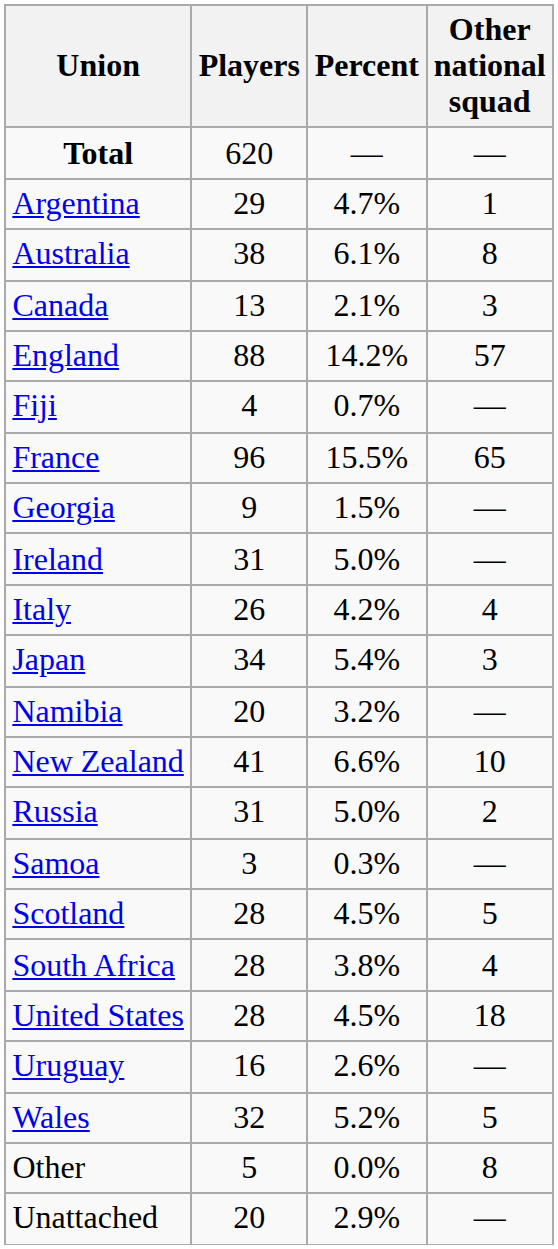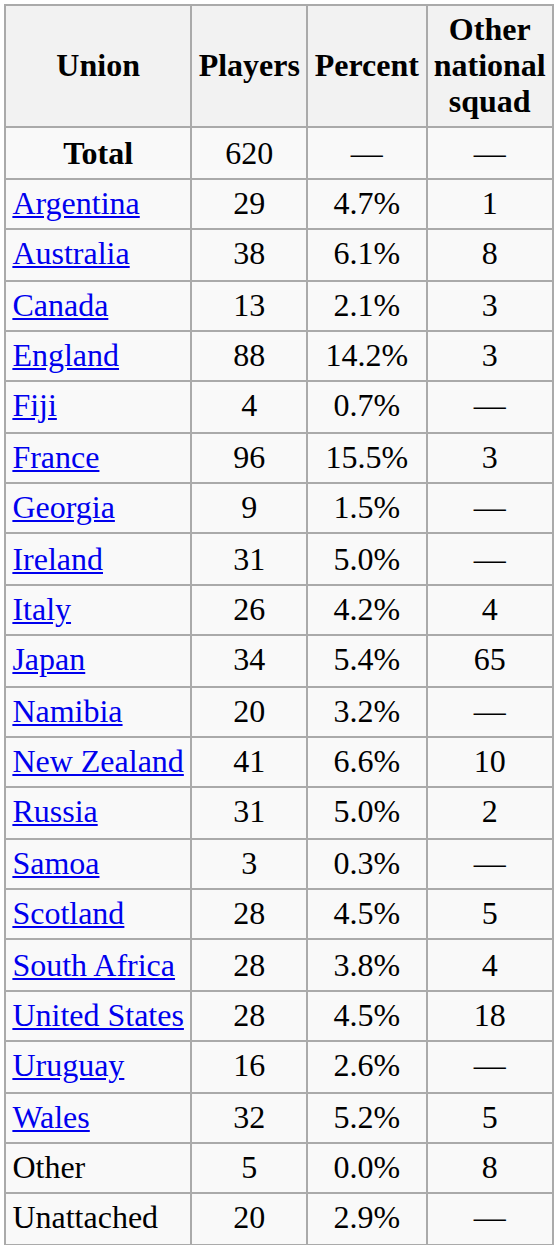 <table class="wikitable sortable" style="text-align:center">
 <tr>
 <th>Union</th>
 <th>Players</th>
 <th>Percent</th>
 <th>Other<br>national<br>squad</th>
 </tr>
 <tr>
 <td><strong>Total</strong></td>
 <td>620</td>
 <td>—</td>
 <td>—</td>
 </tr>
 <tr>
 <td align="left"> <a href='#'>Argentina</a></td>
 <td>29</td>
 <td>4.7%</td>
 <td>1</td>
 </tr>
 <tr>
 <td align="left"> <a href='#'>Australia</a></td>
 <td>38</td>
 <td>6.1%</td>
 <td>8</td>
 </tr>
 <tr>
 <td align="left"> <a href='#'>Canada</a></td>
 <td>13</td>
 <td>2.1%</td>
 <td>3</td>
 </tr>
 <tr>
 <td align="left"> <a href='#'>England</a></td>
 <td>88</td>
 <td>14.2%</td>
-<td>57</td>
+<td>3</td>
 </tr>
 <tr>
 <td align="left"> <a href='#'>Fiji</a></td>
 <td>4</td>
 <td>0.7%</td>
 <td>—</td>
 </tr>
 <tr>
 <td align="left"> <a href='#'>France</a></td>
 <td>96</td>
 <td>15.5%</td>
-<td>65</td>
+<td>3</td>
 </tr>
 <tr>
 <td align="left"> <a href='#'>Georgia</a></td>
 <td>9</td>
 <td>1.5%</td>
 <td>—</td>
 </tr>
 <tr>
 <td align="left"> <a href='#'>Ireland</a></td>
 <td>31</td>
 <td>5.0%</td>
 <td>—</td>
 </tr>
 <tr>
 <td align="left"> <a href='#'>Italy</a></td>
 <td>26</td>
 <td>4.2%</td>
 <td>4</td>
 </tr>
 <tr>
 <td align="left"> <a href='#'>Japan</a></td>
 <td>34</td>
 <td>5.4%</td>
-<td>3</td>
+<td>65</td>
 </tr>
 <tr>
 <td align="left"> <a href='#'>Namibia</a></td>
 <td>20</td>
 <td>3.2%</td>
 <td>—</td>
 </tr>
 <tr>
 <td align="left"> <a href='#'>New Zealand</a></td>
 <td>41</td>
 <td>6.6%</td>
 <td>10</td>
 </tr>
 <tr>
 <td align="left"> <a href='#'>Russia</a></td>
 <td>31</td>
 <td>5.0%</td>
 <td>2</td>
 </tr>
 <tr>
 <td align="left"> <a href='#'>Samoa</a></td>
 <td>3</td>
 <td>0.3%</td>
 <td>—</td>
 </tr>
 <tr>
 <td align="left"> <a href='#'>Scotland</a></td>
 <td>28</td>
 <td>4.5%</td>
 <td>5</td>
 </tr>
 <tr>
 <td align="left"> <a href='#'>South Africa</a></td>
 <td>28</td>
 <td>3.8%</td>
 <td>4</td>
 </tr>
 <tr>
 <td align="left"> <a href='#'>United States</a></td>
 <td>28</td>
 <td>4.5%</td>
 <td>18</td>
 </tr>
 <tr>
 <td align="left"> <a href='#'>Uruguay</a></td>
 <td>16</td>
 <td>2.6%</td>
 <td>—</td>
 </tr>
 <tr>
 <td align="left"> <a href='#'>Wales</a></td>
 <td>32</td>
 <td>5.2%</td>
 <td>5</td>
 </tr>
 <tr>
 <td align="left">Other</td>
 <td>5</td>
 <td>0.0%</td>
 <td>8</td>
 </tr>
 <tr>
 <td align="left">Unattached</td>
 <td>20</td>
 <td>2.9%</td>
 <td>—</td>
 </tr>
 </table>
